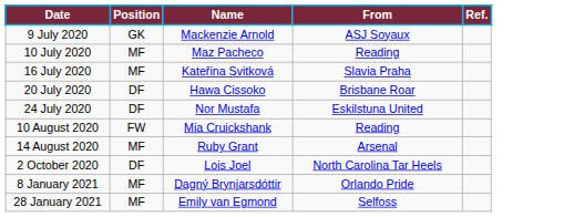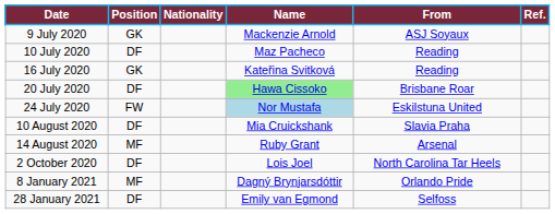 <table class="wikitable" style="text-align:center; font-size:90%; ">
 <tr>
 <th style="background:#7A263A;color:white;border:2px solid #1BB1E7; width:120px;">Date</th>
 <th style="background:#7A263A;color:white;border:2px solid #1BB1E7; width:50px;">Position</th>
+<th style="background:#7A263A;color:white;border:2px solid #1BB1E7; width:50px;">Nationality</th>
 <th style="background:#7A263A;color:white;border:2px solid #1BB1E7; width:150px;">Name</th>
 <th style="background:#7A263A;color:white;border:2px solid #1BB1E7; width:200px;">From</th>
 <th style="background:#7A263A;color:white;border:2px solid #1BB1E7; width:25px;">Ref.</th>
 </tr>
 <tr>
 <td>9 July 2020</td>
 <td>GK</td>
+<td></td>
 <td><a href='#'>Mackenzie Arnold</a></td>
 <td> <a href='#'>ASJ Soyaux</a></td>
 <td></td>
 </tr>
 <tr>
 <td>10 July 2020</td>
-<td>MF</td>
+<td>DF</td>
+<td></td>
 <td><a href='#'>Maz Pacheco</a></td>
 <td> <a href='#'>Reading</a></td>
 <td></td>
 </tr>
 <tr>
 <td>16 July 2020</td>
-<td>MF</td>
+<td>GK</td>
+<td></td>
 <td><a href='#'>Kateřina Svitková</a></td>
-<td> <a href='#'>Slavia Praha</a></td>
+<td> <a href='#'>Reading</a></td>
 <td></td>
 </tr>
 <tr>
 <td>20 July 2020</td>
 <td>DF</td>
-<td><a href='#'>Hawa Cissoko</a></td>
+<td></td>
+<td style="background: lightgreen;"><a href='#'>Hawa Cissoko</a></td>
 <td> <a href='#'>Brisbane Roar</a></td>
 <td></td>
 </tr>
 <tr>
 <td>24 July 2020</td>
-<td>DF</td>
-<td><a href='#'>Nor Mustafa</a></td>
+<td>FW</td>
+<td></td>
+<td style="background: lightblue;"><a href='#'>Nor Mustafa</a></td>
 <td> <a href='#'>Eskilstuna United</a></td>
 <td></td>
 </tr>
 <tr>
 <td>10 August 2020</td>
-<td>FW</td>
+<td>DF</td>
+<td></td>
 <td><a href='#'>Mia Cruickshank</a></td>
-<td> <a href='#'>Reading</a></td>
+<td> <a href='#'>Slavia Praha</a></td>
 <td></td>
 </tr>
 <tr>
 <td>14 August 2020</td>
 <td>MF</td>
+<td></td>
 <td><a href='#'>Ruby Grant</a></td>
 <td> <a href='#'>Arsenal</a></td>
 <td></td>
 </tr>
 <tr>
 <td>2 October 2020</td>
 <td>DF</td>
+<td></td>
 <td><a href='#'>Lois Joel</a></td>
 <td> <a href='#'>North Carolina Tar Heels</a></td>
 <td></td>
 </tr>
 <tr>
 <td>8 January 2021</td>
 <td>MF</td>
+<td></td>
 <td><a href='#'>Dagný Brynjarsdóttir</a></td>
 <td> <a href='#'>Orlando Pride</a></td>
 <td></td>
 </tr>
 <tr>
 <td>28 January 2021</td>
-<td>MF</td>
+<td>DF</td>
+<td></td>
 <td><a href='#'>Emily van Egmond</a></td>
 <td> <a href='#'>Selfoss</a></td>
 <td></td>
 </tr>
 </table>
